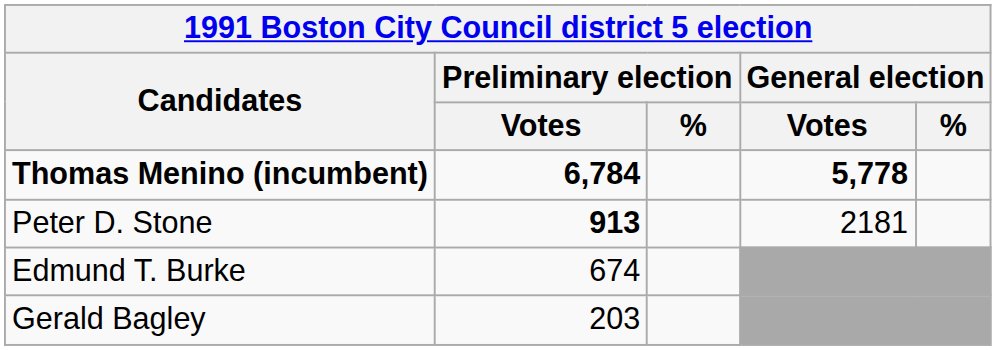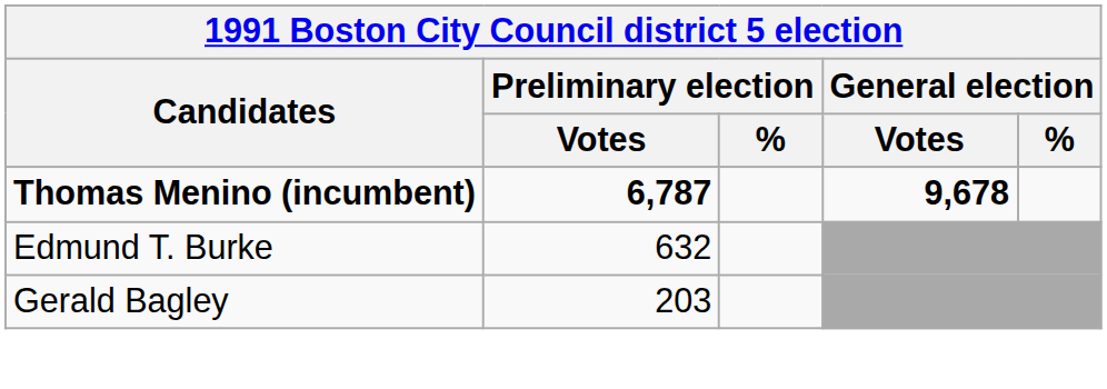 <table class=wikitable>
 <tr>
 <th colspan=5><a href='#'>1991 Boston City Council district 5 election</a></th>
 </tr>
 <tr>
 <th colspan=1 rowspan=2><strong>Candidates</strong></th>
 <th colspan=2><strong>Preliminary election</strong></th>
 <th colspan=2><strong>General election</strong></th>
 </tr>
 <tr>
 <th>Votes</th>
 <th>%</th>
 <th>Votes</th>
 <th>%</th>
 </tr>
 <tr>
 <td><strong>Thomas Menino (incumbent)</strong></td>
-<td align="right"><strong>6,784</strong></td>
+<td align="right"><strong>6,787</strong></td>
 <td align="right"><strong></strong></td>
-<td align="right"><strong>5,778</strong></td>
+<td align="right"><strong>9,678</strong></td>
 <td align="right"><strong></strong></td>
 </tr>
 <tr>
-<td>Peter D. Stone</td>
-<td align="right"><strong>913</strong></td>
-<td align="right"><strong></strong></td>
-<td align="right">2181</td>
-<td align="right"></td>
-</tr>
-<tr>
 <td>Edmund T. Burke</td>
-<td align="right">674</td>
+<td align="right">632</td>
 <td align="right"></td>
 <td colspan=2 bgcolor=darkgray> </td>
 </tr>
 <tr>
 <td>Gerald Bagley</td>
 <td align="right">203</td>
 <td align="right"></td>
 <td colspan=2 bgcolor=darkgray> </td>
 </tr>
 </table>
